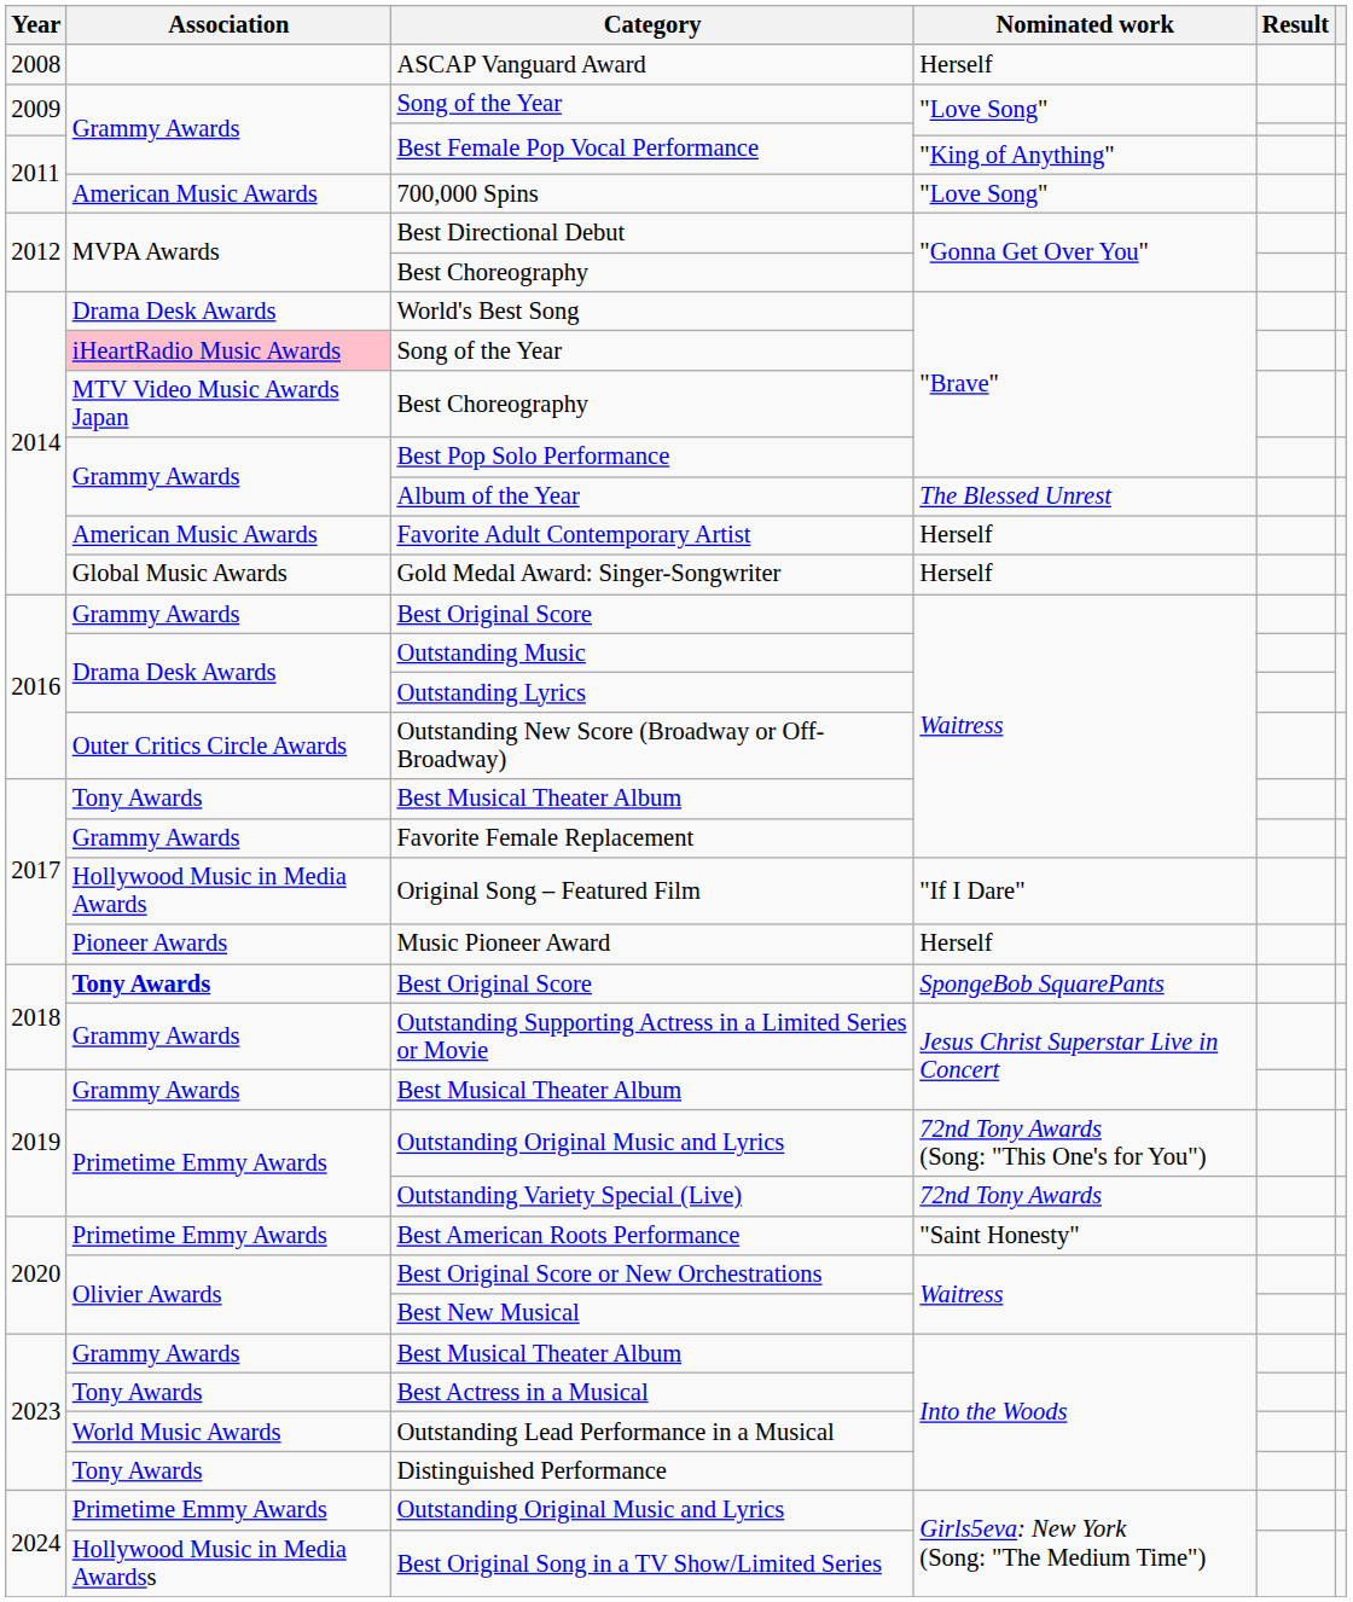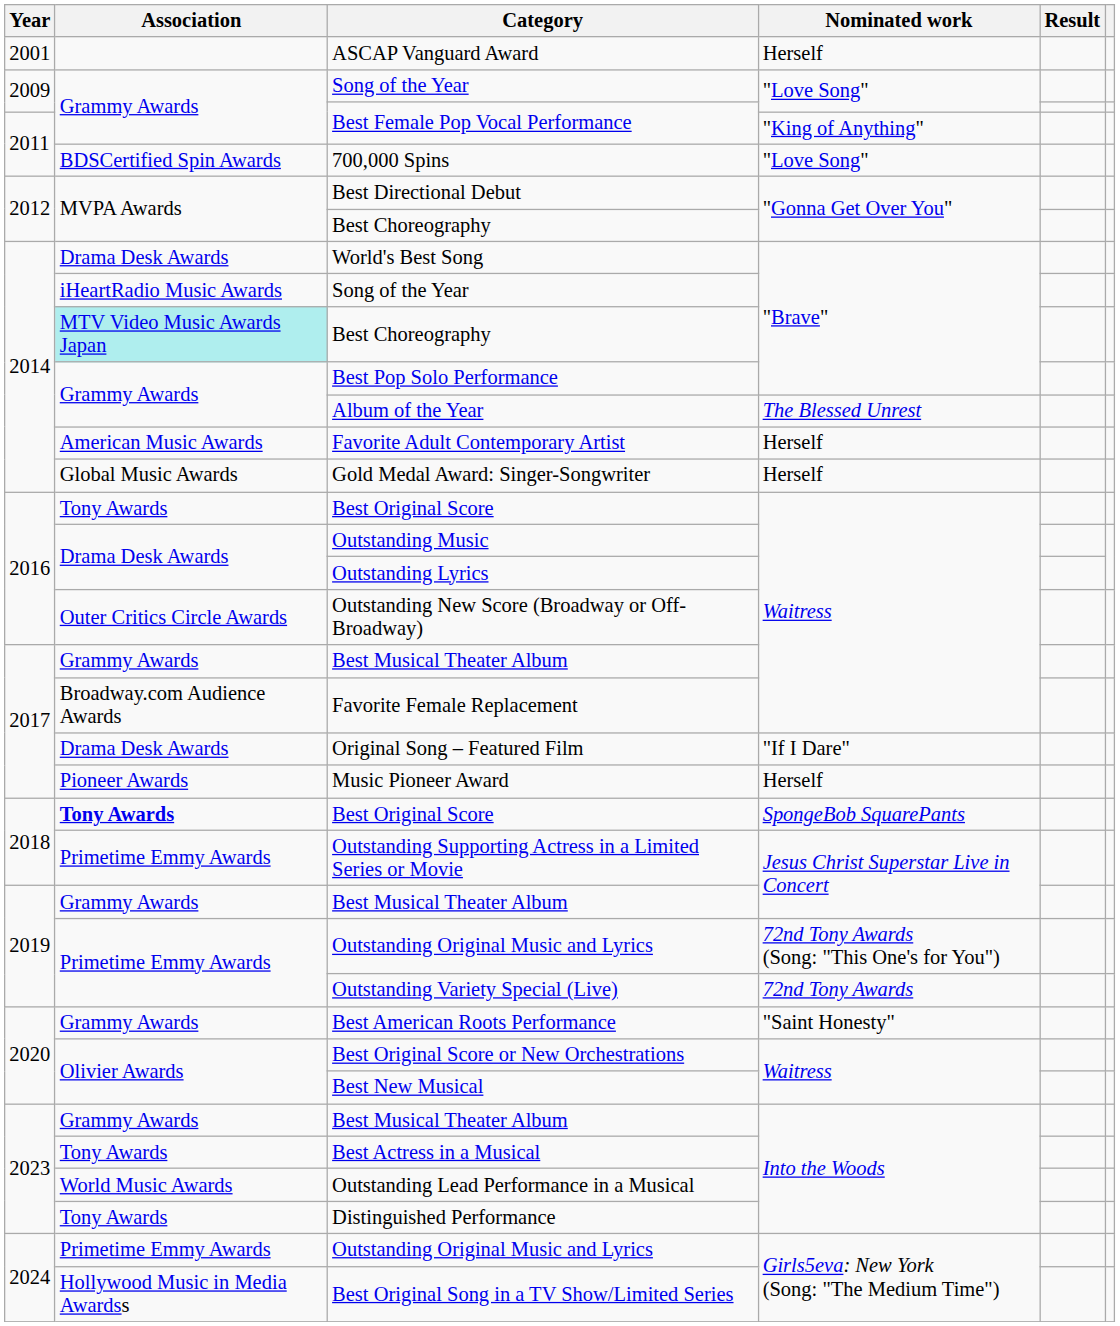 <table class="wikitable sortable">
 <tr>
 <th>Year</th>
 <th>Association</th>
 <th>Category</th>
 <th>Nominated work</th>
 <th>Result</th>
 <th class="unsortable"></th>
 </tr>
 <tr>
-<td>2008</td>
+<td>2001</td>
 <td></td>
 <td>ASCAP Vanguard Award</td>
 <td>Herself</td>
 <td></td>
 <td></td>
 </tr>
 <tr>
 <td rowspan="2">2009</td>
 <td rowspan="3"><a href='#'>Grammy Awards</a></td>
 <td><a href='#'>Song of the Year</a></td>
 <td rowspan="2">"<a href='#'>Love Song</a>"</td>
 <td></td>
 <td></td>
 </tr>
 <tr>
 <td rowspan="2"><a href='#'>Best Female Pop Vocal Performance</a></td>
 <td></td>
 <td></td>
 </tr>
 <tr>
 <td rowspan=2>2011</td>
 <td>"<a href='#'>King of Anything</a>"</td>
 <td></td>
 <td></td>
 </tr>
 <tr>
-<td><a href='#'>American Music Awards</a></td>
+<td><a href='#'>BDSCertified Spin Awards</a></td>
 <td>700,000 Spins</td>
 <td>"<a href='#'>Love Song</a>"</td>
 <td></td>
 <td></td>
 </tr>
 <tr>
 <td rowspan="2">2012</td>
 <td rowspan="2">MVPA Awards</td>
 <td>Best Directional Debut</td>
 <td rowspan="2">"<a href='#'>Gonna Get Over You</a>"</td>
 <td></td>
 <td></td>
 </tr>
 <tr>
 <td>Best Choreography</td>
 <td></td>
 <td></td>
 </tr>
 <tr>
 <td rowspan="7">2014</td>
 <td><a href='#'>Drama Desk Awards</a></td>
 <td>World's Best Song</td>
 <td rowspan="4">"<a href='#'>Brave</a>"</td>
 <td></td>
 <td></td>
 </tr>
 <tr>
-<td style="background: pink;"><a href='#'>iHeartRadio Music Awards</a></td>
+<td><a href='#'>iHeartRadio Music Awards</a></td>
 <td>Song of the Year</td>
 <td></td>
 <td></td>
 </tr>
 <tr>
-<td><a href='#'>MTV Video Music Awards Japan</a></td>
+<td style="background: paleturquoise;"><a href='#'>MTV Video Music Awards Japan</a></td>
 <td>Best Choreography</td>
 <td></td>
 <td></td>
 </tr>
 <tr>
 <td rowspan="2"><a href='#'>Grammy Awards</a></td>
 <td><a href='#'>Best Pop Solo Performance</a></td>
 <td></td>
 <td></td>
 </tr>
 <tr>
 <td><a href='#'>Album of the Year</a></td>
 <td><em><a href='#'>The Blessed Unrest</a></em></td>
 <td></td>
 <td></td>
 </tr>
 <tr>
 <td><a href='#'>American Music Awards</a></td>
 <td><a href='#'>Favorite Adult Contemporary Artist</a></td>
 <td>Herself</td>
 <td></td>
 <td></td>
 </tr>
 <tr>
 <td>Global Music Awards</td>
 <td>Gold Medal Award: Singer-Songwriter</td>
 <td>Herself</td>
 <td></td>
 <td></td>
 </tr>
 <tr>
 <td rowspan=4>2016</td>
-<td><a href='#'>Grammy Awards</a></td>
+<td><a href='#'>Tony Awards</a></td>
 <td><a href='#'>Best Original Score</a></td>
 <td rowspan="6"><em><a href='#'>Waitress</a></em></td>
 <td></td>
 <td></td>
 </tr>
 <tr>
 <td rowspan="2"><a href='#'>Drama Desk Awards</a></td>
 <td><a href='#'>Outstanding Music</a></td>
 <td></td>
 <td rowspan=2></td>
 </tr>
 <tr>
 <td><a href='#'>Outstanding Lyrics</a></td>
 <td></td>
 </tr>
 <tr>
 <td><a href='#'>Outer Critics Circle Awards</a></td>
 <td>Outstanding New Score (Broadway or Off-Broadway)</td>
 <td></td>
 <td></td>
 </tr>
 <tr>
 <td rowspan=4>2017</td>
-<td><a href='#'>Tony Awards</a></td>
+<td><a href='#'>Grammy Awards</a></td>
 <td><a href='#'>Best Musical Theater Album</a></td>
 <td></td>
 <td></td>
 </tr>
 <tr>
-<td><a href='#'>Grammy Awards</a></td>
+<td>Broadway.com Audience Awards</td>
 <td>Favorite Female Replacement</td>
 <td></td>
 <td></td>
 </tr>
 <tr>
-<td><a href='#'>Hollywood Music in Media Awards</a></td>
+<td><a href='#'>Drama Desk Awards</a></td>
 <td>Original Song – Featured Film</td>
 <td>"If I Dare"</td>
 <td></td>
 <td></td>
 </tr>
 <tr>
 <td><a href='#'>Pioneer Awards</a></td>
 <td>Music Pioneer Award</td>
 <td>Herself</td>
 <td></td>
 <td></td>
 </tr>
 <tr>
 <td rowspan=2>2018</td>
 <td><strong><a href='#'>Tony Awards</a></strong></td>
 <td><a href='#'>Best Original Score</a></td>
 <td><em><a href='#'>SpongeBob SquarePants</a></em></td>
 <td></td>
 <td></td>
 </tr>
 <tr>
-<td><a href='#'>Grammy Awards</a></td>
+<td><a href='#'>Primetime Emmy Awards</a></td>
 <td><a href='#'>Outstanding Supporting Actress in a Limited Series or Movie</a></td>
 <td rowspan=2><em><a href='#'>Jesus Christ Superstar Live in Concert</a></em></td>
 <td></td>
 <td></td>
 </tr>
 <tr>
 <td rowspan=3>2019</td>
 <td><a href='#'>Grammy Awards</a></td>
 <td><a href='#'>Best Musical Theater Album</a></td>
 <td></td>
 <td></td>
 </tr>
 <tr>
 <td rowspan=2><a href='#'>Primetime Emmy Awards</a></td>
 <td><a href='#'>Outstanding Original Music and Lyrics</a></td>
 <td><em><a href='#'>72nd Tony Awards</a></em><br>(Song: "This One's for You")</td>
 <td></td>
 <td></td>
 </tr>
 <tr>
 <td><a href='#'>Outstanding Variety Special (Live)</a></td>
 <td><em><a href='#'>72nd Tony Awards</a></em></td>
 <td></td>
 <td></td>
 </tr>
 <tr>
 <td rowspan=3>2020</td>
-<td><a href='#'>Primetime Emmy Awards</a></td>
+<td><a href='#'>Grammy Awards</a></td>
 <td><a href='#'>Best American Roots Performance</a></td>
 <td>"Saint Honesty"</td>
 <td></td>
 <td></td>
 </tr>
 <tr>
 <td rowspan=2><a href='#'>Olivier Awards</a></td>
 <td><a href='#'>Best Original Score or New Orchestrations</a></td>
 <td rowspan="2"><em><a href='#'>Waitress</a></em></td>
 <td></td>
 <td></td>
 </tr>
 <tr>
 <td><a href='#'>Best New Musical</a></td>
 <td></td>
 <td></td>
 </tr>
 <tr>
 <td rowspan=4>2023</td>
 <td><a href='#'>Grammy Awards</a></td>
 <td><a href='#'>Best Musical Theater Album</a></td>
 <td rowspan=4><em><a href='#'>Into the Woods</a></em></td>
 <td></td>
 <td></td>
 </tr>
 <tr>
 <td><a href='#'>Tony Awards</a></td>
 <td><a href='#'>Best Actress in a Musical</a></td>
 <td></td>
 <td></td>
 </tr>
 <tr>
 <td><a href='#'>World Music Awards</a></td>
 <td>Outstanding Lead Performance in a Musical</td>
 <td></td>
 <td></td>
 </tr>
 <tr>
 <td><a href='#'>Tony Awards</a></td>
 <td>Distinguished Performance</td>
 <td></td>
 <td></td>
 </tr>
 <tr>
 <td rowspan=2>2024</td>
 <td><a href='#'>Primetime Emmy Awards</a></td>
 <td><a href='#'>Outstanding Original Music and Lyrics</a></td>
 <td rowspan=2><em><a href='#'>Girls5eva</a>: New York</em><br>(Song: "The Medium Time")</td>
 <td></td>
 <td></td>
 </tr>
 <tr>
 <td><a href='#'>Hollywood Music in Media Awards</a>s</td>
 <td><a href='#'>Best Original Song in a TV Show/Limited Series</a></td>
 <td></td>
 <td></td>
 </tr>
 </table>
